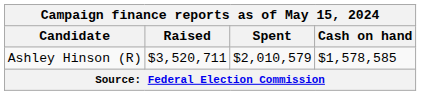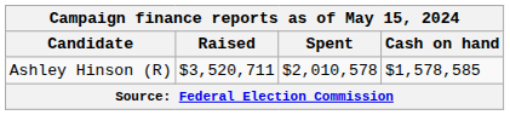 <table class="wikitable sortable">
 <tr>
 <th colspan=4>Campaign finance reports as of May 15, 2024</th>
 </tr>
 <tr style="text-align:center;">
 <th>Candidate</th>
 <th>Raised</th>
 <th>Spent</th>
 <th>Cash on hand</th>
 </tr>
 <tr>
 <td>Ashley Hinson (R)</td>
 <td>$3,520,711</td>
-<td>$2,010,579</td>
+<td>$2,010,578</td>
 <td>$1,578,585</td>
 </tr>
 <tr>
 <th colspan="4"><small>Source: <a href='#'>Federal Election Commission</a></small></th>
 </tr>
 </table>
